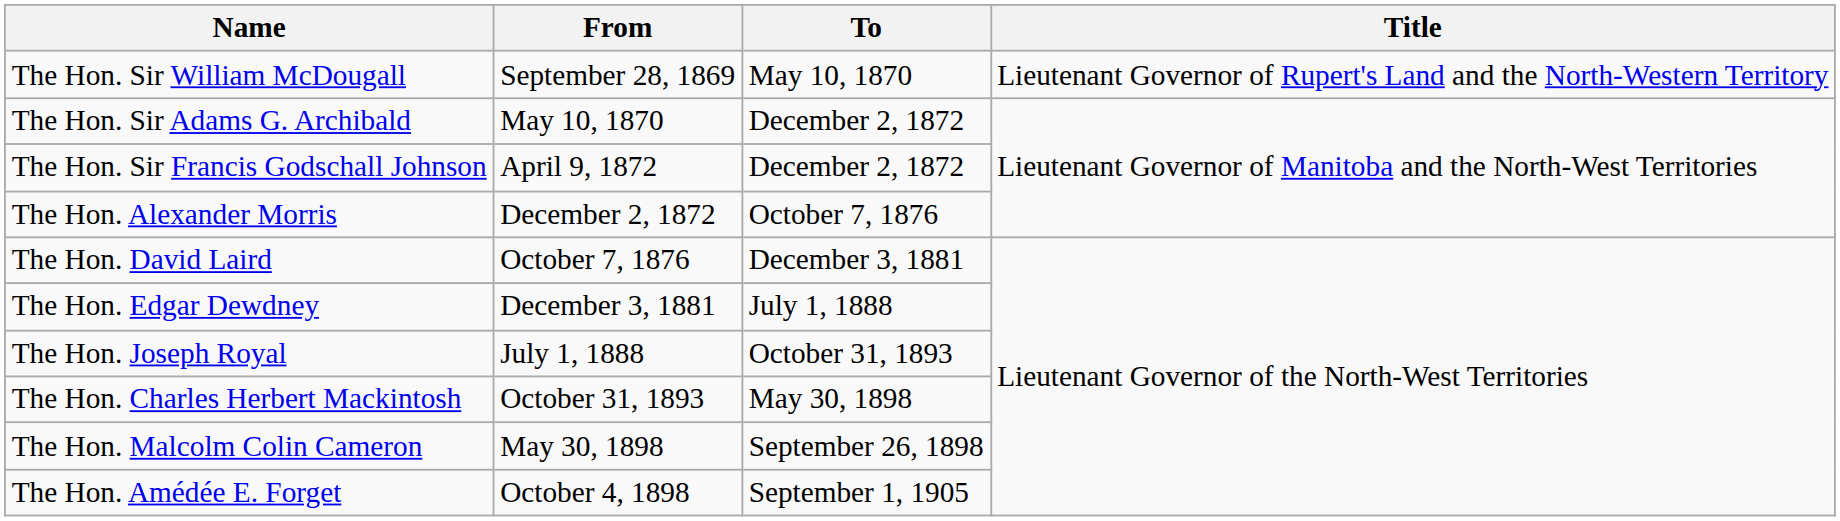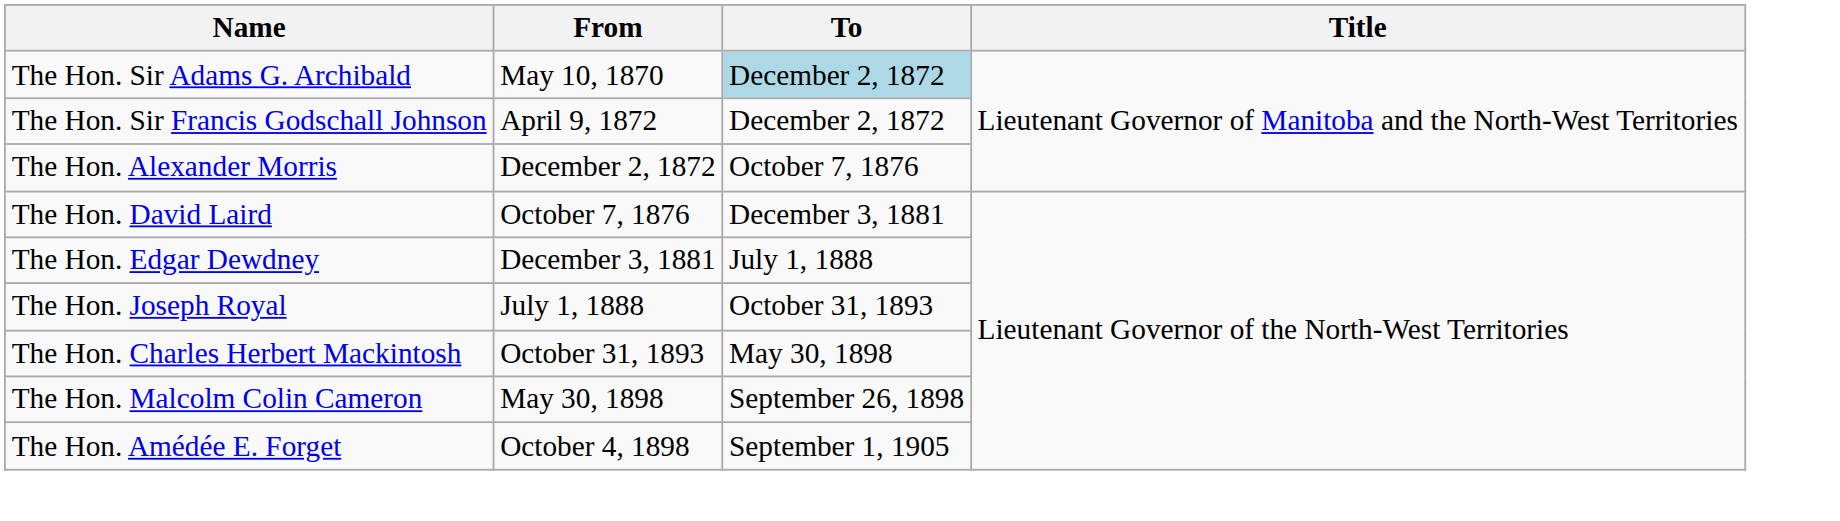 <table class="wikitable">
 <tr>
 <th>Name</th>
 <th>From</th>
 <th>To</th>
 <th>Title</th>
 </tr>
 <tr>
-<td>The Hon. Sir <a href='#'>William McDougall</a></td>
-<td>September 28, 1869</td>
-<td>May 10, 1870</td>
-<td>Lieutenant Governor of <a href='#'>Rupert's Land</a> and the <a href='#'>North-Western Territory</a></td>
-</tr>
-<tr>
 <td>The Hon. Sir <a href='#'>Adams G. Archibald</a></td>
 <td>May 10, 1870</td>
-<td>December 2, 1872</td>
+<td style="background: lightblue;">December 2, 1872</td>
 <td rowspan="3">Lieutenant Governor of <a href='#'>Manitoba</a> and the North-West Territories</td>
 </tr>
 <tr>
 <td>The Hon. Sir <a href='#'>Francis Godschall Johnson</a></td>
 <td>April 9, 1872</td>
 <td>December 2, 1872</td>
 </tr>
 <tr>
 <td>The Hon. <a href='#'>Alexander Morris</a></td>
 <td>December 2, 1872</td>
 <td>October 7, 1876</td>
 </tr>
 <tr>
 <td>The Hon. <a href='#'>David Laird</a></td>
 <td>October 7, 1876</td>
 <td>December 3, 1881</td>
 <td rowspan="6">Lieutenant Governor of the North-West Territories</td>
 </tr>
 <tr>
 <td>The Hon. <a href='#'>Edgar Dewdney</a></td>
 <td>December 3, 1881</td>
 <td>July 1, 1888</td>
 </tr>
 <tr>
 <td>The Hon. <a href='#'>Joseph Royal</a></td>
 <td>July 1, 1888</td>
 <td>October 31, 1893</td>
 </tr>
 <tr>
 <td>The Hon. <a href='#'>Charles Herbert Mackintosh</a></td>
 <td>October 31, 1893</td>
 <td>May 30, 1898</td>
 </tr>
 <tr>
 <td>The Hon. <a href='#'>Malcolm Colin Cameron</a></td>
 <td>May 30, 1898</td>
 <td>September 26, 1898</td>
 </tr>
 <tr>
 <td>The Hon. <a href='#'>Amédée E. Forget</a></td>
 <td>October 4, 1898</td>
 <td>September 1, 1905</td>
 </tr>
 </table>
